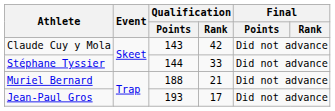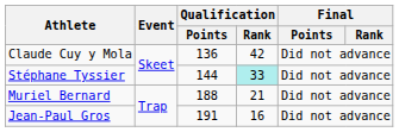 <table class="wikitable" style="font-size:90%">
 <tr>
 <th rowspan="2">Athlete</th>
 <th rowspan="2">Event</th>
 <th colspan=2>Qualification</th>
 <th colspan=2>Final</th>
 </tr>
 <tr style="font-size:95%">
 <th>Points</th>
 <th>Rank</th>
 <th>Points</th>
 <th>Rank</th>
 </tr>
 <tr align=center>
 <td align=left>Claude Cuy y Mola</td>
 <td align=left rowspan=2><a href='#'>Skeet</a></td>
-<td>143</td>
+<td>136</td>
 <td>42</td>
 <td colspan=2>Did not advance</td>
 </tr>
 <tr align=center>
 <td align=left><a href='#'>Stéphane Tyssier</a></td>
 <td>144</td>
-<td>33</td>
+<td style="background: paleturquoise;">33</td>
 <td colspan=2>Did not advance</td>
 </tr>
 <tr align=center>
 <td align=left><a href='#'>Muriel Bernard</a></td>
 <td align=left rowspan=2><a href='#'>Trap</a></td>
 <td>188</td>
 <td>21</td>
 <td colspan=2>Did not advance</td>
 </tr>
 <tr align=center>
 <td align=left><a href='#'>Jean-Paul Gros</a></td>
-<td>193</td>
-<td>17</td>
+<td>191</td>
+<td>16</td>
 <td colspan=2>Did not advance</td>
 </tr>
 </table>
